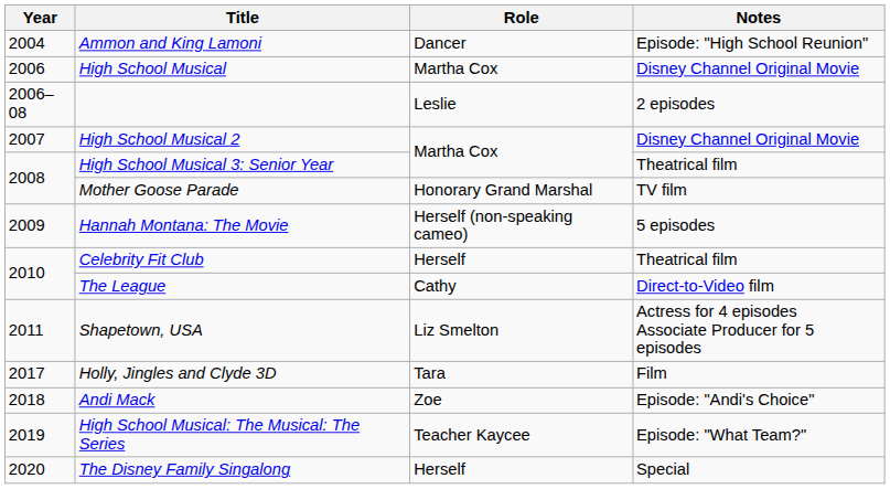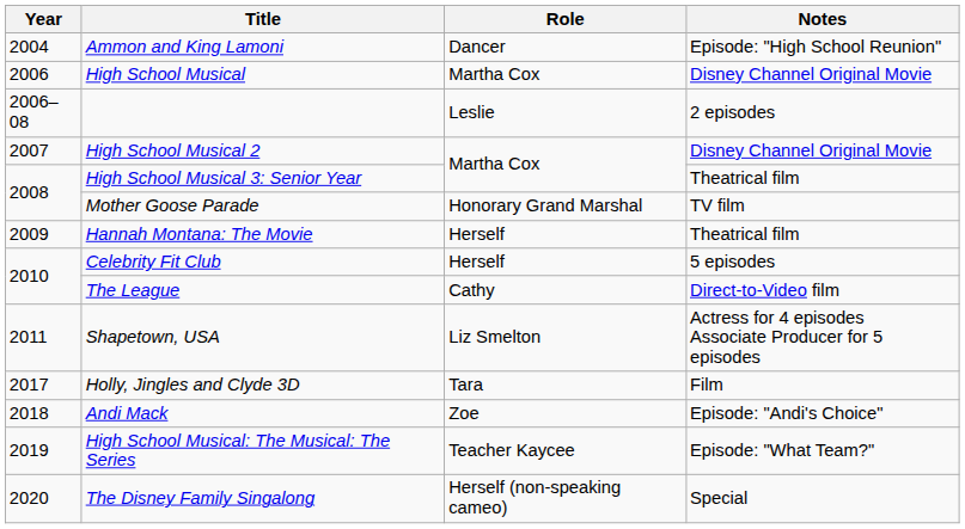 <table class="wikitable sortable">
 <tr>
 <th>Year</th>
 <th>Title</th>
 <th>Role</th>
 <th class="unsortable">Notes</th>
 </tr>
 <tr>
 <td>2004</td>
 <td><em><a href='#'>Ammon and King Lamoni</a></em></td>
 <td>Dancer</td>
 <td>Episode: "High School Reunion"</td>
 </tr>
 <tr>
 <td>2006</td>
 <td><em><a href='#'>High School Musical</a></em></td>
 <td>Martha Cox</td>
 <td><a href='#'>Disney Channel Original Movie</a></td>
 </tr>
 <tr>
 <td>2006–08</td>
 <td><em></em></td>
 <td>Leslie</td>
 <td>2 episodes</td>
 </tr>
 <tr>
 <td>2007</td>
 <td><em><a href='#'>High School Musical 2</a></em></td>
 <td rowspan=2>Martha Cox</td>
 <td><a href='#'>Disney Channel Original Movie</a></td>
 </tr>
 <tr>
 <td rowspan=2>2008</td>
 <td><em><a href='#'>High School Musical 3: Senior Year</a></em></td>
 <td>Theatrical film</td>
 </tr>
 <tr>
 <td><em>Mother Goose Parade</em></td>
 <td>Honorary Grand Marshal</td>
 <td>TV film</td>
 </tr>
 <tr>
 <td>2009</td>
 <td><em><a href='#'>Hannah Montana: The Movie</a></em></td>
-<td>Herself (non-speaking cameo)</td>
-<td>5 episodes</td>
+<td>Herself</td>
+<td>Theatrical film</td>
 </tr>
 <tr>
 <td rowspan=2>2010</td>
 <td><em><a href='#'>Celebrity Fit Club</a></em></td>
 <td>Herself</td>
-<td>Theatrical film</td>
+<td>5 episodes</td>
 </tr>
 <tr>
 <td><em><a href='#'>The League</a></em></td>
 <td>Cathy</td>
 <td><a href='#'>Direct-to-Video</a> film</td>
 </tr>
 <tr>
 <td>2011</td>
 <td><em>Shapetown, USA</em></td>
 <td>Liz Smelton</td>
 <td>Actress for 4 episodes<br>Associate Producer for 5 episodes</td>
 </tr>
 <tr>
 <td>2017</td>
 <td><em>Holly, Jingles and Clyde 3D</em></td>
 <td>Tara</td>
 <td>Film</td>
 </tr>
 <tr>
 <td>2018</td>
 <td><em><a href='#'>Andi Mack</a></em></td>
 <td>Zoe</td>
 <td>Episode: "Andi's Choice"</td>
 </tr>
 <tr>
 <td>2019</td>
 <td><em><a href='#'>High School Musical: The Musical: The Series</a></em></td>
 <td>Teacher Kaycee</td>
 <td>Episode: "What Team?"</td>
 </tr>
 <tr>
 <td>2020</td>
 <td><em><a href='#'>The Disney Family Singalong</a></em></td>
-<td>Herself</td>
+<td>Herself (non-speaking cameo)</td>
 <td>Special</td>
 </tr>
 </table>
